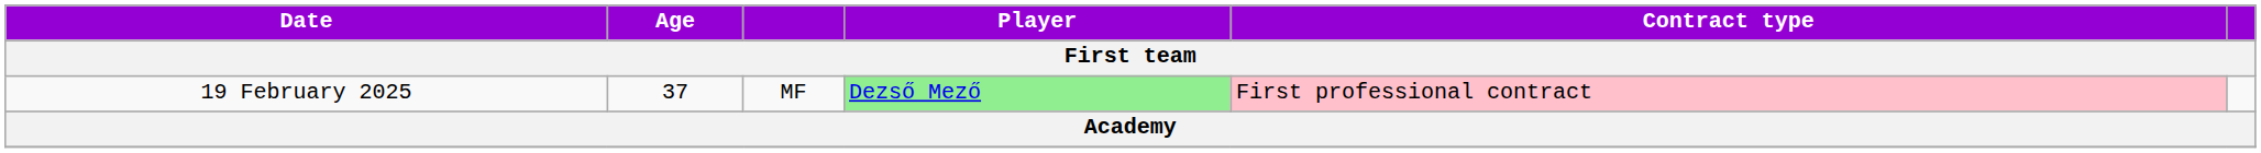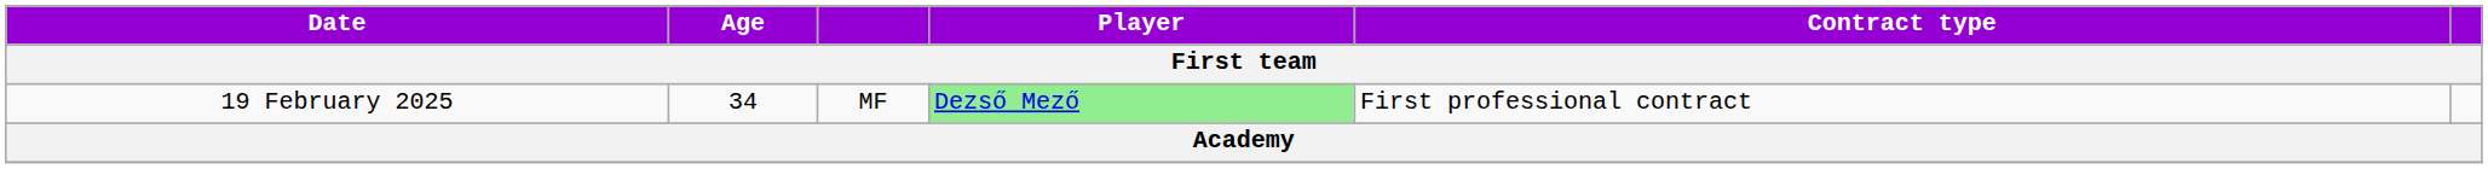 <table class="wikitable sortable" style="text-align:center; font-size:95%; width:100%;">
 <tr>
 <th style="background-color:#9400D3; color:#ffffff;">Date</th>
 <th style="background-color:#9400D3; color:#ffffff;">Age</th>
 <th style="background-color:#9400D3; color:#ffffff;"></th>
 <th style="background-color:#9400D3; color:#ffffff;">Player</th>
 <th style="background-color:#9400D3; color:#ffffff;">Contract type</th>
 <th style="background-color:#9400D3; color:#ffffff;" class="unsortable"></th>
 </tr>
 <tr>
 <th colspan="6">First team</th>
 </tr>
 <tr>
 <td>19 February 2025</td>
-<td>37</td>
+<td>34</td>
 <td>MF</td>
 <td style="background: lightgreen; text-align:left;" data-sort-value="Mezo"> <a href='#'>Dezső Mező</a></td>
-<td style="background: pink; text-align:left;">First professional contract</td>
+<td style="text-align:left;">First professional contract</td>
 <td></td>
 </tr>
 <tr>
 <th colspan="6">Academy</th>
 </tr>
 <tr>
 </tr>
 </table>
